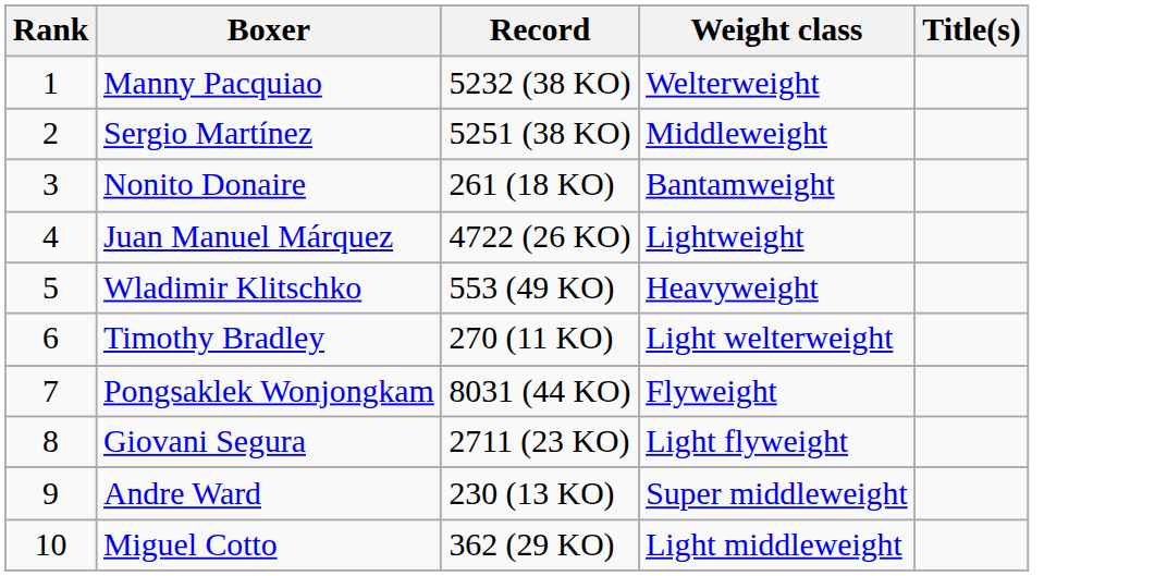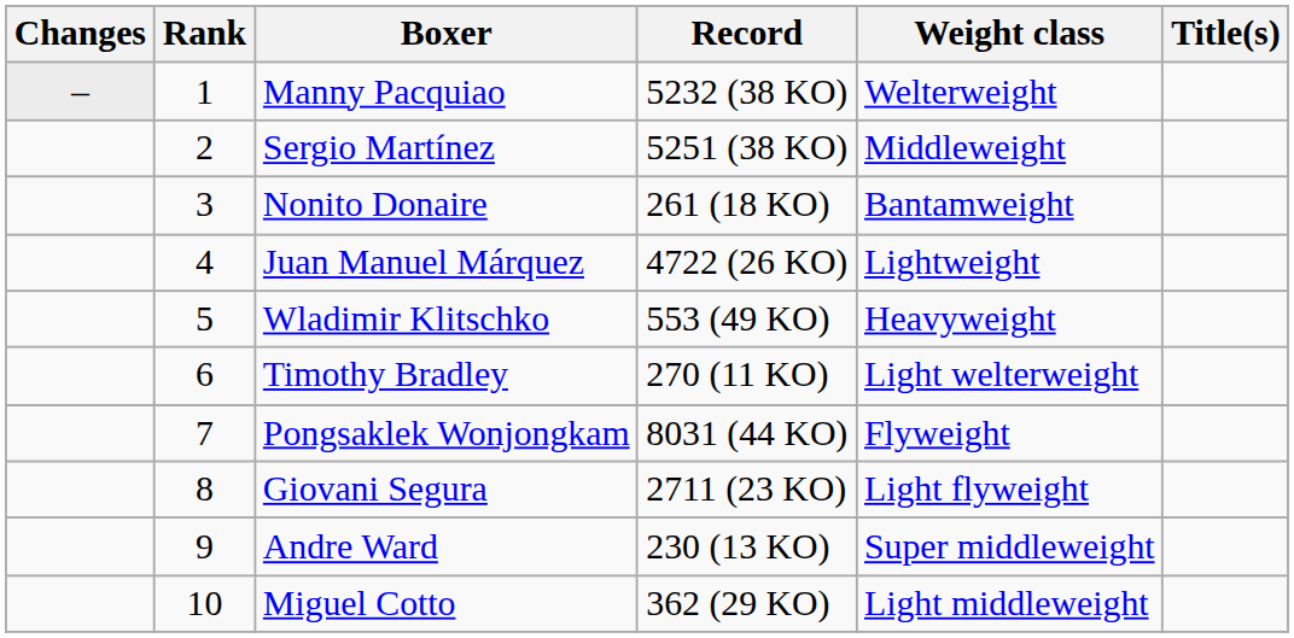 <table class="wikitable ">
 <tr>
+<th>Changes</th>
 <th>Rank</th>
 <th>Boxer</th>
 <th>Record</th>
 <th>Weight class</th>
 <th>Title(s)</th>
 </tr>
 <tr>
+<td align=center bgcolor=#ECECEC>–</td>
 <td align=center>1</td>
 <td><a href='#'>Manny Pacquiao</a></td>
 <td>5232 (38 KO)</td>
 <td><a href='#'>Welterweight</a></td>
 <td></td>
 </tr>
 <tr>
+<td align=center></td>
 <td align=center>2</td>
 <td><a href='#'>Sergio Martínez</a></td>
 <td>5251 (38 KO)</td>
 <td><a href='#'>Middleweight</a></td>
 <td></td>
 </tr>
 <tr>
+<td align=center></td>
 <td align=center>3</td>
 <td><a href='#'>Nonito Donaire</a></td>
 <td>261 (18 KO)</td>
 <td><a href='#'>Bantamweight</a></td>
 <td></td>
 </tr>
 <tr>
+<td align=center></td>
 <td align=center>4</td>
 <td><a href='#'>Juan Manuel Márquez</a></td>
 <td>4722 (26 KO)</td>
 <td><a href='#'>Lightweight</a></td>
 <td></td>
 </tr>
 <tr>
+<td align=center></td>
 <td align=center>5</td>
 <td><a href='#'>Wladimir Klitschko</a></td>
 <td>553 (49 KO)</td>
 <td><a href='#'>Heavyweight</a></td>
 <td></td>
 </tr>
 <tr>
+<td align=center></td>
 <td align=center>6</td>
 <td><a href='#'>Timothy Bradley</a></td>
 <td>270 (11 KO)</td>
 <td><a href='#'>Light welterweight</a></td>
 <td></td>
 </tr>
 <tr>
+<td align=center></td>
 <td align=center>7</td>
 <td><a href='#'>Pongsaklek Wonjongkam</a></td>
 <td>8031 (44 KO)</td>
 <td><a href='#'>Flyweight</a></td>
 <td></td>
 </tr>
 <tr>
+<td align=center></td>
 <td align=center>8</td>
 <td><a href='#'>Giovani Segura</a></td>
 <td>2711 (23 KO)</td>
 <td><a href='#'>Light flyweight</a></td>
 <td></td>
 </tr>
 <tr>
+<td align=center></td>
 <td align=center>9</td>
 <td><a href='#'>Andre Ward</a></td>
 <td>230 (13 KO)</td>
 <td><a href='#'>Super middleweight</a></td>
 <td></td>
 </tr>
 <tr>
+<td align=center></td>
 <td align=center>10</td>
 <td><a href='#'>Miguel Cotto</a></td>
 <td>362 (29 KO)</td>
 <td><a href='#'>Light middleweight</a></td>
 <td></td>
 </tr>
 </table>
